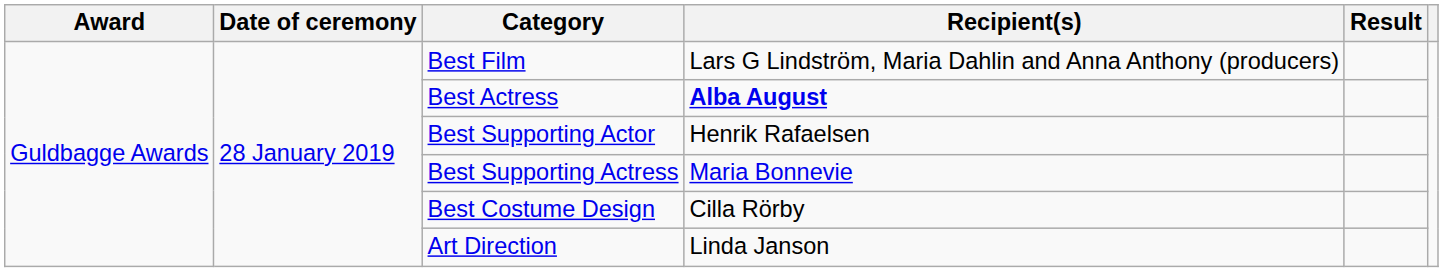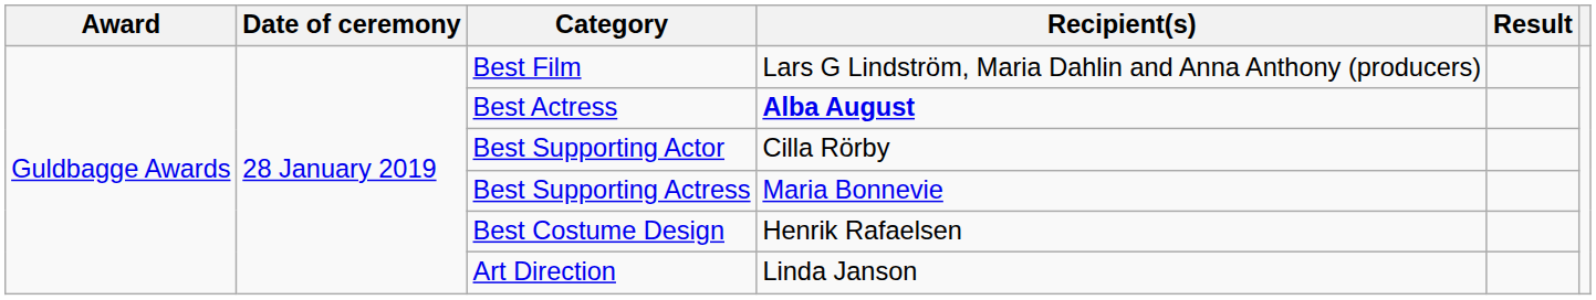 <table class="wikitable sortable">
 <tr>
 <th scope="col">Award</th>
 <th scope="col">Date of ceremony</th>
 <th scope="col">Category</th>
 <th scope="col">Recipient(s)</th>
 <th scope="col">Result</th>
 <th scope="col" class="unsortable"></th>
 </tr>
 <tr>
 <td rowspan="6"><a href='#'>Guldbagge Awards</a></td>
 <td rowspan="6"><a href='#'>28 January 2019</a></td>
 <td><a href='#'>Best Film</a></td>
 <td>Lars G Lindström, Maria Dahlin and Anna Anthony (producers)</td>
 <td></td>
 <td rowspan="10"></td>
 </tr>
 <tr>
 <td><a href='#'>Best Actress</a></td>
 <td><strong><a href='#'>Alba August</a></strong></td>
 <td></td>
 </tr>
 <tr>
 <td><a href='#'>Best Supporting Actor</a></td>
-<td>Henrik Rafaelsen</td>
+<td>Cilla Rörby</td>
 <td></td>
 </tr>
 <tr>
 <td><a href='#'>Best Supporting Actress</a></td>
 <td><a href='#'>Maria Bonnevie</a></td>
 <td></td>
 </tr>
 <tr>
 <td><a href='#'>Best Costume Design</a></td>
-<td>Cilla Rörby</td>
+<td>Henrik Rafaelsen</td>
 <td></td>
 </tr>
 <tr>
 <td><a href='#'>Art Direction</a></td>
 <td>Linda Janson</td>
 <td></td>
 </tr>
 </table>
